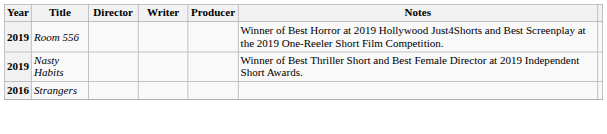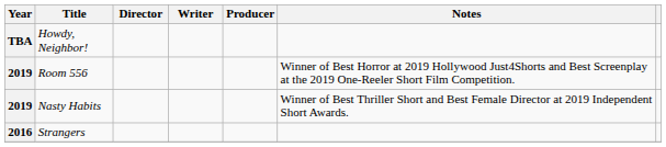 <table class="wikitable plainrowheaders sortable">
 <tr>
 <th scope="col">Year</th>
 <th scope="col">Title</th>
 <th scope="col" width=65>Director</th>
 <th scope="col" width=65>Writer</th>
 <th scope="col" width=65>Producer</th>
 <th scope="col" class="unsortable">Notes</th>
 <th scope="col" class="unsortable"></th>
+</tr>
+<tr>
+<th scope="row">TBA</th>
+<td><em>Howdy, Neighbor!</em></td>
+<td></td>
+<td></td>
+<td></td>
+<td></td>
+<td></td>
 </tr>
 <tr>
 <th scope="row">2019</th>
 <td><em>Room 556</em></td>
 <td></td>
 <td></td>
 <td></td>
 <td>Winner of Best Horror at 2019 Hollywood Just4Shorts and Best Screenplay at the 2019 One-Reeler Short Film Competition.</td>
 <td></td>
 </tr>
 <tr>
 <th scope="row">2019</th>
 <td><em>Nasty Habits</em></td>
 <td></td>
 <td></td>
 <td></td>
 <td>Winner of Best Thriller Short and Best Female Director at 2019 Independent Short Awards.</td>
 <td></td>
 </tr>
 <tr>
 <th scope="row">2016</th>
 <td><em>Strangers</em></td>
 <td></td>
 <td></td>
 <td></td>
 <td></td>
 <td></td>
 </tr>
 <tr>
 </tr>
 </table>
